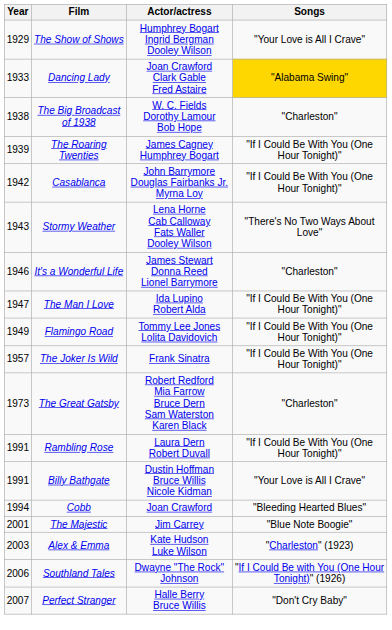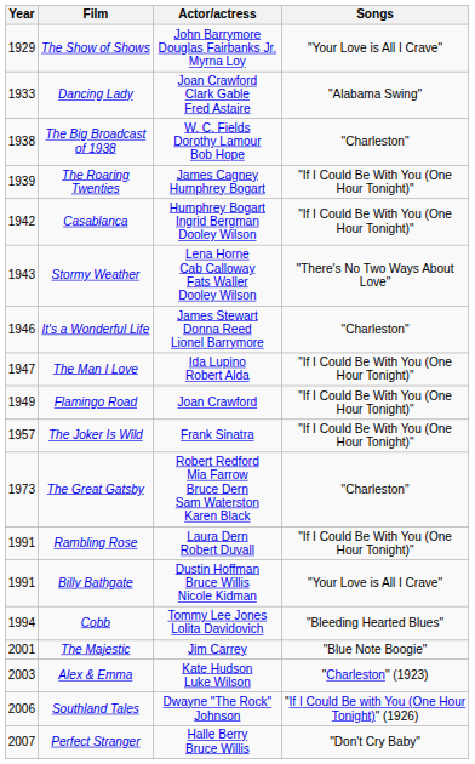 <table class=wikitable colspan="5" style="text-align:center;">
 <tr>
 <th>Year</th>
 <th>Film</th>
 <th>Actor/actress</th>
 <th>Songs</th>
 </tr>
 <tr align=center>
 <td>1929</td>
 <td><em><a href='#'>The Show of Shows</a></em></td>
-<td><a href='#'>Humphrey Bogart</a><br><a href='#'>Ingrid Bergman</a><br><a href='#'>Dooley Wilson</a></td>
+<td><a href='#'>John Barrymore</a><br><a href='#'>Douglas Fairbanks Jr.</a><br><a href='#'>Myrna Loy</a></td>
 <td>"Your Love is All I Crave"</td>
 </tr>
 <tr align=center>
 <td>1933</td>
 <td><em><a href='#'>Dancing Lady</a></em></td>
 <td><a href='#'>Joan Crawford</a><br><a href='#'>Clark Gable</a><br><a href='#'>Fred Astaire</a></td>
-<td style="background: gold;">"Alabama Swing"</td>
+<td>"Alabama Swing"</td>
 </tr>
 <tr align=center>
 <td>1938</td>
 <td><em><a href='#'>The Big Broadcast of 1938</a></em></td>
 <td><a href='#'>W. C. Fields</a><br><a href='#'>Dorothy Lamour</a><br><a href='#'>Bob Hope</a></td>
 <td>"Charleston"</td>
 </tr>
 <tr align=center>
 <td>1939</td>
 <td><em><a href='#'>The Roaring Twenties</a></em></td>
 <td><a href='#'>James Cagney</a><br><a href='#'>Humphrey Bogart</a></td>
 <td>"If I Could Be With You (One Hour Tonight)"</td>
 </tr>
 <tr align=center>
 <td>1942</td>
 <td><em><a href='#'>Casablanca</a></em></td>
-<td><a href='#'>John Barrymore</a><br><a href='#'>Douglas Fairbanks Jr.</a><br><a href='#'>Myrna Loy</a></td>
+<td><a href='#'>Humphrey Bogart</a><br><a href='#'>Ingrid Bergman</a><br><a href='#'>Dooley Wilson</a></td>
 <td>"If I Could Be With You (One Hour Tonight)"</td>
 </tr>
 <tr align=center>
 <td>1943</td>
 <td><em><a href='#'>Stormy Weather</a></em></td>
 <td><a href='#'>Lena Horne</a><br><a href='#'>Cab Calloway</a><br><a href='#'>Fats Waller</a><br><a href='#'>Dooley Wilson</a></td>
 <td>"There's No Two Ways About Love"</td>
 </tr>
 <tr align=center>
 <td>1946</td>
 <td><em><a href='#'>It's a Wonderful Life</a></em></td>
 <td><a href='#'>James Stewart</a><br><a href='#'>Donna Reed</a><br><a href='#'>Lionel Barrymore</a></td>
 <td>"Charleston"</td>
 </tr>
 <tr align=center>
 <td>1947</td>
 <td><em><a href='#'>The Man I Love</a></em></td>
 <td><a href='#'>Ida Lupino</a><br><a href='#'>Robert Alda</a></td>
 <td>"If I Could Be With You (One Hour Tonight)"</td>
 </tr>
 <tr align=center>
 <td>1949</td>
 <td><em><a href='#'>Flamingo Road</a></em></td>
-<td><a href='#'>Tommy Lee Jones</a><br><a href='#'>Lolita Davidovich</a></td>
+<td><a href='#'>Joan Crawford</a></td>
 <td>"If I Could Be With You (One Hour Tonight)"</td>
 </tr>
 <tr align=center>
 <td>1957</td>
 <td><em><a href='#'>The Joker Is Wild</a></em></td>
 <td><a href='#'>Frank Sinatra</a></td>
 <td>"If I Could Be With You (One Hour Tonight)"</td>
 </tr>
 <tr align=center>
 <td>1973</td>
 <td><em><a href='#'>The Great Gatsby</a></em></td>
 <td><a href='#'>Robert Redford</a><br><a href='#'>Mia Farrow</a><br><a href='#'>Bruce Dern</a><br><a href='#'>Sam Waterston</a><br><a href='#'>Karen Black</a></td>
 <td>"Charleston"</td>
 </tr>
 <tr align=center>
 <td>1991</td>
 <td><em><a href='#'>Rambling Rose</a></em></td>
 <td><a href='#'>Laura Dern</a><br><a href='#'>Robert Duvall</a></td>
 <td>"If I Could Be With You (One Hour Tonight)"</td>
 </tr>
 <tr align=center>
 <td>1991</td>
 <td><em><a href='#'>Billy Bathgate</a></em></td>
 <td><a href='#'>Dustin Hoffman</a><br><a href='#'>Bruce Willis</a><br><a href='#'>Nicole Kidman</a></td>
 <td>"Your Love is All I Crave"</td>
 </tr>
 <tr align=center>
 <td>1994</td>
 <td><em><a href='#'>Cobb</a></em></td>
-<td><a href='#'>Joan Crawford</a></td>
+<td><a href='#'>Tommy Lee Jones</a><br><a href='#'>Lolita Davidovich</a></td>
 <td>"Bleeding Hearted Blues"</td>
 </tr>
 <tr align=center>
 <td>2001</td>
 <td><em><a href='#'>The Majestic</a></em></td>
 <td><a href='#'>Jim Carrey</a></td>
 <td>"Blue Note Boogie"</td>
 </tr>
 <tr align=center>
 <td>2003</td>
 <td><em><a href='#'>Alex & Emma</a></em></td>
 <td><a href='#'>Kate Hudson</a><br><a href='#'>Luke Wilson</a></td>
 <td>"<a href='#'>Charleston</a>" (1923)</td>
 </tr>
 <tr align=center>
 <td>2006</td>
 <td><em><a href='#'>Southland Tales</a></em></td>
 <td><a href='#'>Dwayne "The Rock" Johnson</a></td>
 <td>"<a href='#'>If I Could Be with You (One Hour Tonight)</a>" (1926)</td>
 </tr>
 <tr align=center>
 <td>2007</td>
 <td><em><a href='#'>Perfect Stranger</a></em></td>
 <td><a href='#'>Halle Berry</a><br><a href='#'>Bruce Willis</a></td>
 <td>"Don't Cry Baby"</td>
 </tr>
 </table>
